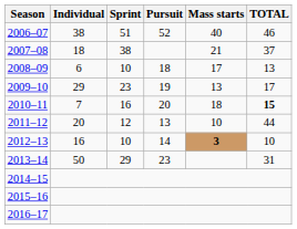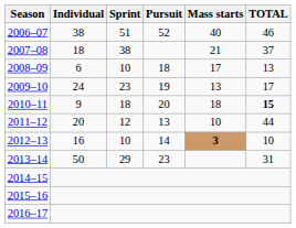 <table class="wikitable sortable" style="text-align: center;">
 <tr>
 <th>Season</th>
 <th>Individual</th>
 <th>Sprint</th>
 <th>Pursuit</th>
 <th>Mass starts</th>
 <th>TOTAL</th>
 </tr>
 <tr>
 <td><a href='#'>2006–07</a></td>
 <td>38</td>
 <td>51</td>
 <td>52</td>
 <td>40</td>
 <td>46</td>
 </tr>
 <tr>
 <td><a href='#'>2007–08</a></td>
 <td>18</td>
 <td>38</td>
 <td></td>
 <td>21</td>
 <td>37</td>
 </tr>
 <tr>
 <td><a href='#'>2008–09</a></td>
 <td>6</td>
 <td>10</td>
 <td>18</td>
 <td>17</td>
 <td>13</td>
 </tr>
 <tr>
 <td><a href='#'>2009–10</a></td>
-<td>29</td>
+<td>24</td>
 <td>23</td>
 <td>19</td>
 <td>13</td>
 <td>17</td>
 </tr>
 <tr>
 <td><a href='#'>2010–11</a></td>
-<td>7</td>
-<td>16</td>
+<td>9</td>
+<td>18</td>
 <td>20</td>
 <td>18</td>
 <td><strong>15</strong></td>
 </tr>
 <tr>
 <td><a href='#'>2011–12</a></td>
 <td>20</td>
 <td>12</td>
 <td>13</td>
 <td>10</td>
 <td>44</td>
 </tr>
 <tr>
 <td><a href='#'>2012–13</a></td>
 <td>16</td>
 <td>10</td>
 <td>14</td>
 <td bgcolor="cc9966"><strong>3</strong></td>
 <td>10</td>
 </tr>
 <tr>
 <td><a href='#'>2013–14</a></td>
 <td>50</td>
 <td>29</td>
 <td>23</td>
 <td></td>
 <td>31</td>
 </tr>
 <tr>
 <td><a href='#'>2014–15</a></td>
 <td colspan="5"></td>
 </tr>
 <tr>
 <td><a href='#'>2015–16</a></td>
 <td colspan="5"></td>
 </tr>
 <tr>
 <td><a href='#'>2016–17</a></td>
 <td colspan="5"></td>
 </tr>
 </table>
